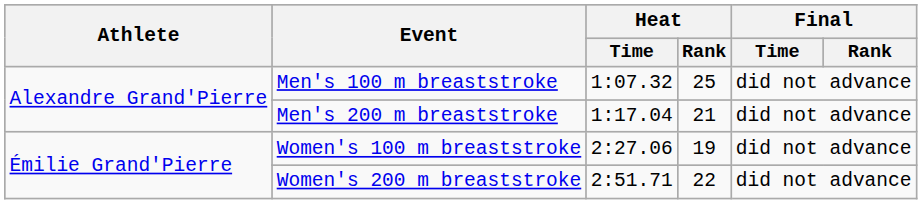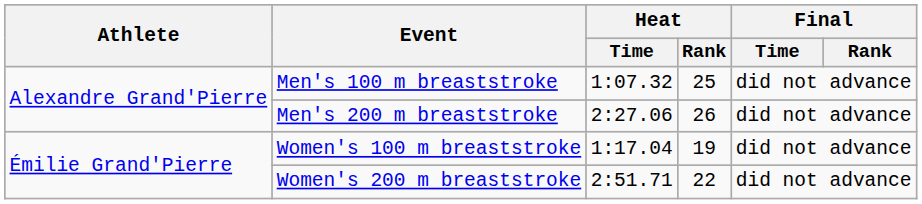 <table class=wikitable style="font-size:90%">
 <tr>
 <th rowspan="2">Athlete</th>
 <th rowspan="2">Event</th>
 <th colspan="2">Heat</th>
 <th colspan="2">Final</th>
 </tr>
 <tr style="font-size:95%">
 <th>Time</th>
 <th>Rank</th>
 <th>Time</th>
 <th>Rank</th>
 </tr>
 <tr align=center>
 <td align=left rowspan="2"><a href='#'>Alexandre Grand'Pierre</a></td>
 <td align=left><a href='#'>Men's 100 m breaststroke</a></td>
 <td>1:07.32</td>
 <td>25</td>
 <td colspan="2">did not advance</td>
 </tr>
 <tr align=center>
 <td align=left><a href='#'>Men's 200 m breaststroke</a></td>
-<td>1:17.04</td>
-<td>21</td>
+<td>2:27.06</td>
+<td>26</td>
 <td colspan="2">did not advance</td>
 </tr>
 <tr align=center>
 <td align=left rowspan="2"><a href='#'>Émilie Grand'Pierre</a></td>
 <td align=left><a href='#'>Women's 100 m breaststroke</a></td>
-<td>2:27.06</td>
+<td>1:17.04</td>
 <td>19</td>
 <td colspan="2">did not advance</td>
 </tr>
 <tr align=center>
 <td align=left><a href='#'>Women's 200 m breaststroke</a></td>
 <td>2:51.71</td>
 <td>22</td>
 <td colspan="2">did not advance</td>
 </tr>
 </table>
